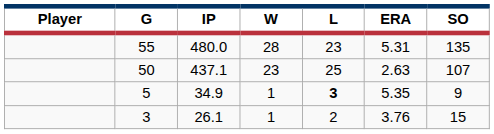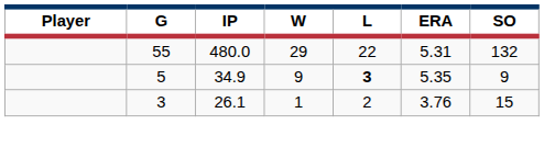 <table class="wikitable sortable">
 <tr>
 <th style="background:#FFFFFF; border-top:#023465 5px solid; border-bottom:#ba313c 5px solid;" width="16%">Player</th>
 <th style="background:#FFFFFF; border-top:#023465 5px solid; border-bottom:#ba313c 5px solid;" width="9%">G</th>
 <th style="background:#FFFFFF; border-top:#023465 5px solid; border-bottom:#ba313c 5px solid;" width="9%">IP</th>
 <th style="background:#FFFFFF; border-top:#023465 5px solid; border-bottom:#ba313c 5px solid;" width="9%">W</th>
 <th style="background:#FFFFFF; border-top:#023465 5px solid; border-bottom:#ba313c 5px solid;" width="9%">L</th>
 <th style="background:#FFFFFF; border-top:#023465 5px solid; border-bottom:#ba313c 5px solid;" width="9%">ERA</th>
 <th style="background:#FFFFFF; border-top:#023465 5px solid; border-bottom:#ba313c 5px solid;" width="9%">SO</th>
 </tr>
 <tr align="center">
 <td></td>
 <td>55</td>
 <td>480.0</td>
-<td>28</td>
-<td>23</td>
+<td>29</td>
+<td>22</td>
 <td>5.31</td>
-<td>135</td>
-</tr>
-<tr align="center">
-<td></td>
-<td>50</td>
-<td>437.1</td>
-<td>23</td>
-<td>25</td>
-<td>2.63</td>
-<td>107</td>
+<td>132</td>
 </tr>
 <tr align="center">
 <td></td>
 <td>5</td>
 <td>34.9</td>
-<td>1</td>
+<td>9</td>
 <td><strong>3</strong></td>
 <td>5.35</td>
 <td>9</td>
 </tr>
 <tr align="center">
 <td></td>
 <td>3</td>
 <td>26.1</td>
 <td>1</td>
 <td>2</td>
 <td>3.76</td>
 <td>15</td>
 </tr>
 </table>
